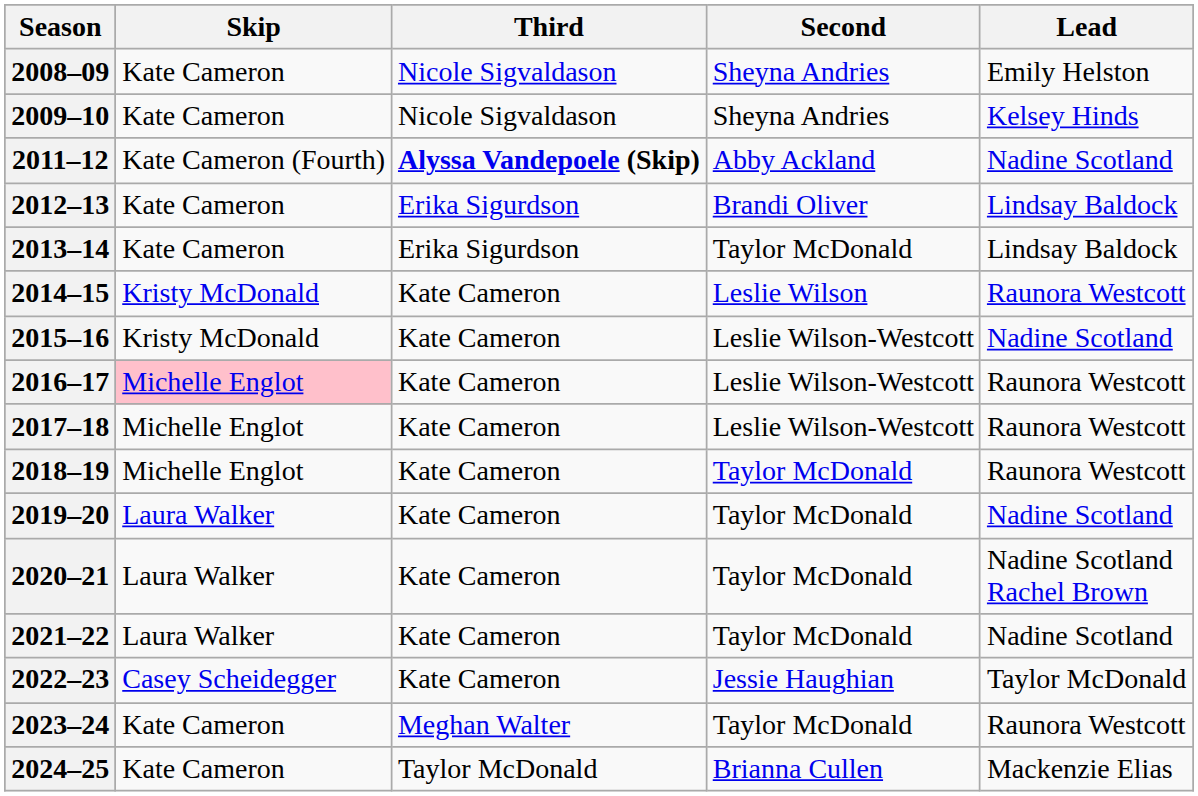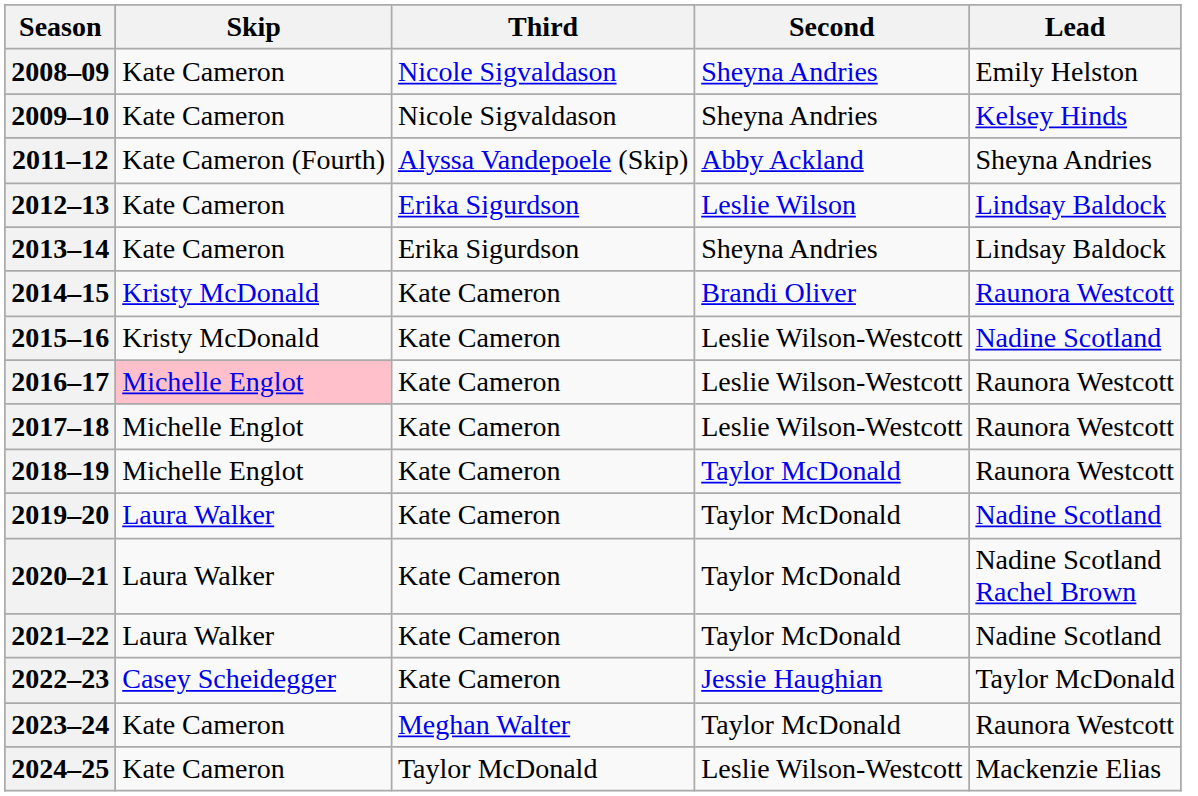 <table class="wikitable">
 <tr>
 <th scope="col">Season</th>
 <th scope="col">Skip</th>
 <th scope="col">Third</th>
 <th scope="col">Second</th>
 <th scope="col">Lead</th>
 </tr>
 <tr>
 <th scope="row">2008–09</th>
 <td>Kate Cameron</td>
 <td><a href='#'>Nicole Sigvaldason</a></td>
 <td><a href='#'>Sheyna Andries</a></td>
 <td>Emily Helston</td>
 </tr>
 <tr>
 <th scope="row">2009–10</th>
 <td>Kate Cameron</td>
 <td>Nicole Sigvaldason</td>
 <td>Sheyna Andries</td>
 <td><a href='#'>Kelsey Hinds</a></td>
 </tr>
 <tr>
 <th scope="row">2011–12</th>
 <td>Kate Cameron (Fourth)</td>
-<td><strong><a href='#'>Alyssa Vandepoele</a> (Skip)</strong></td>
+<td><a href='#'>Alyssa Vandepoele</a> (Skip)</td>
 <td><a href='#'>Abby Ackland</a></td>
-<td><a href='#'>Nadine Scotland</a></td>
+<td>Sheyna Andries</td>
 </tr>
 <tr>
 <th scope="row">2012–13</th>
 <td>Kate Cameron</td>
 <td><a href='#'>Erika Sigurdson</a></td>
-<td><a href='#'>Brandi Oliver</a></td>
+<td><a href='#'>Leslie Wilson</a></td>
 <td><a href='#'>Lindsay Baldock</a></td>
 </tr>
 <tr>
 <th scope="row">2013–14</th>
 <td>Kate Cameron</td>
 <td>Erika Sigurdson</td>
-<td>Taylor McDonald</td>
+<td>Sheyna Andries</td>
 <td>Lindsay Baldock</td>
 </tr>
 <tr>
 <th scope="row">2014–15</th>
 <td><a href='#'>Kristy McDonald</a></td>
 <td>Kate Cameron</td>
-<td><a href='#'>Leslie Wilson</a></td>
+<td><a href='#'>Brandi Oliver</a></td>
 <td><a href='#'>Raunora Westcott</a></td>
 </tr>
 <tr>
 <th scope="row">2015–16</th>
 <td>Kristy McDonald</td>
 <td>Kate Cameron</td>
 <td>Leslie Wilson-Westcott</td>
 <td><a href='#'>Nadine Scotland</a></td>
 </tr>
 <tr>
 <th scope="row">2016–17</th>
 <td style="background: pink;"><a href='#'>Michelle Englot</a></td>
 <td>Kate Cameron</td>
 <td>Leslie Wilson-Westcott</td>
 <td>Raunora Westcott</td>
 </tr>
 <tr>
 <th scope="row">2017–18</th>
 <td>Michelle Englot</td>
 <td>Kate Cameron</td>
 <td>Leslie Wilson-Westcott</td>
 <td>Raunora Westcott</td>
 </tr>
 <tr>
 <th scope="row">2018–19</th>
 <td>Michelle Englot</td>
 <td>Kate Cameron</td>
 <td><a href='#'>Taylor McDonald</a></td>
 <td>Raunora Westcott</td>
 </tr>
 <tr>
 <th scope="row">2019–20</th>
 <td><a href='#'>Laura Walker</a></td>
 <td>Kate Cameron</td>
 <td>Taylor McDonald</td>
 <td><a href='#'>Nadine Scotland</a></td>
 </tr>
 <tr>
 <th scope="row">2020–21</th>
 <td>Laura Walker</td>
 <td>Kate Cameron</td>
 <td>Taylor McDonald</td>
 <td>Nadine Scotland<br> <a href='#'>Rachel Brown</a></td>
 </tr>
 <tr>
 <th scope="row">2021–22</th>
 <td>Laura Walker</td>
 <td>Kate Cameron</td>
 <td>Taylor McDonald</td>
 <td>Nadine Scotland</td>
 </tr>
 <tr>
 <th scope="row">2022–23</th>
 <td><a href='#'>Casey Scheidegger</a></td>
 <td>Kate Cameron</td>
 <td><a href='#'>Jessie Haughian</a></td>
 <td>Taylor McDonald</td>
 </tr>
 <tr>
 <th scope="row">2023–24</th>
 <td>Kate Cameron</td>
 <td><a href='#'>Meghan Walter</a></td>
 <td>Taylor McDonald</td>
 <td>Raunora Westcott</td>
 </tr>
 <tr>
 <th scope="row">2024–25</th>
 <td>Kate Cameron</td>
 <td>Taylor McDonald</td>
-<td><a href='#'>Brianna Cullen</a></td>
+<td>Leslie Wilson-Westcott</td>
 <td>Mackenzie Elias</td>
 </tr>
 </table>
